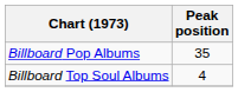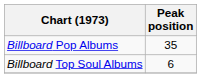 <table class="wikitable">
 <tr>
 <th>Chart (1973)</th>
 <th>Peak<br>position</th>
 </tr>
 <tr>
 <td><a href='#'><em>Billboard</em> Pop Albums</a></td>
 <td align=center>35</td>
 </tr>
 <tr>
 <td><em>Billboard</em> <a href='#'>Top Soul Albums</a></td>
-<td align=center>4</td>
+<td align=center>6</td>
 </tr>
 <tr>
 </tr>
 </table>
